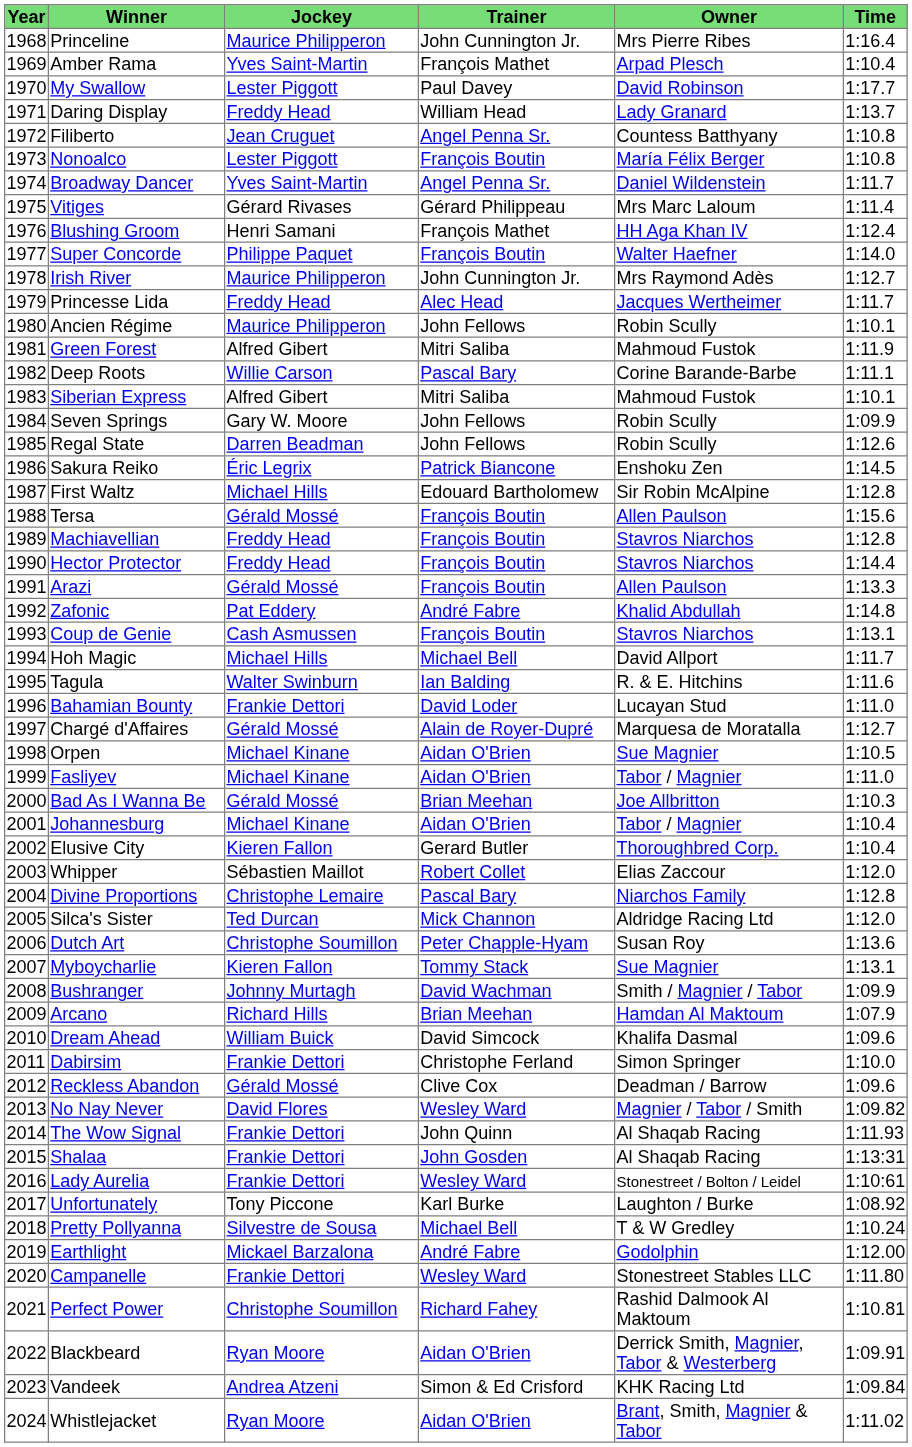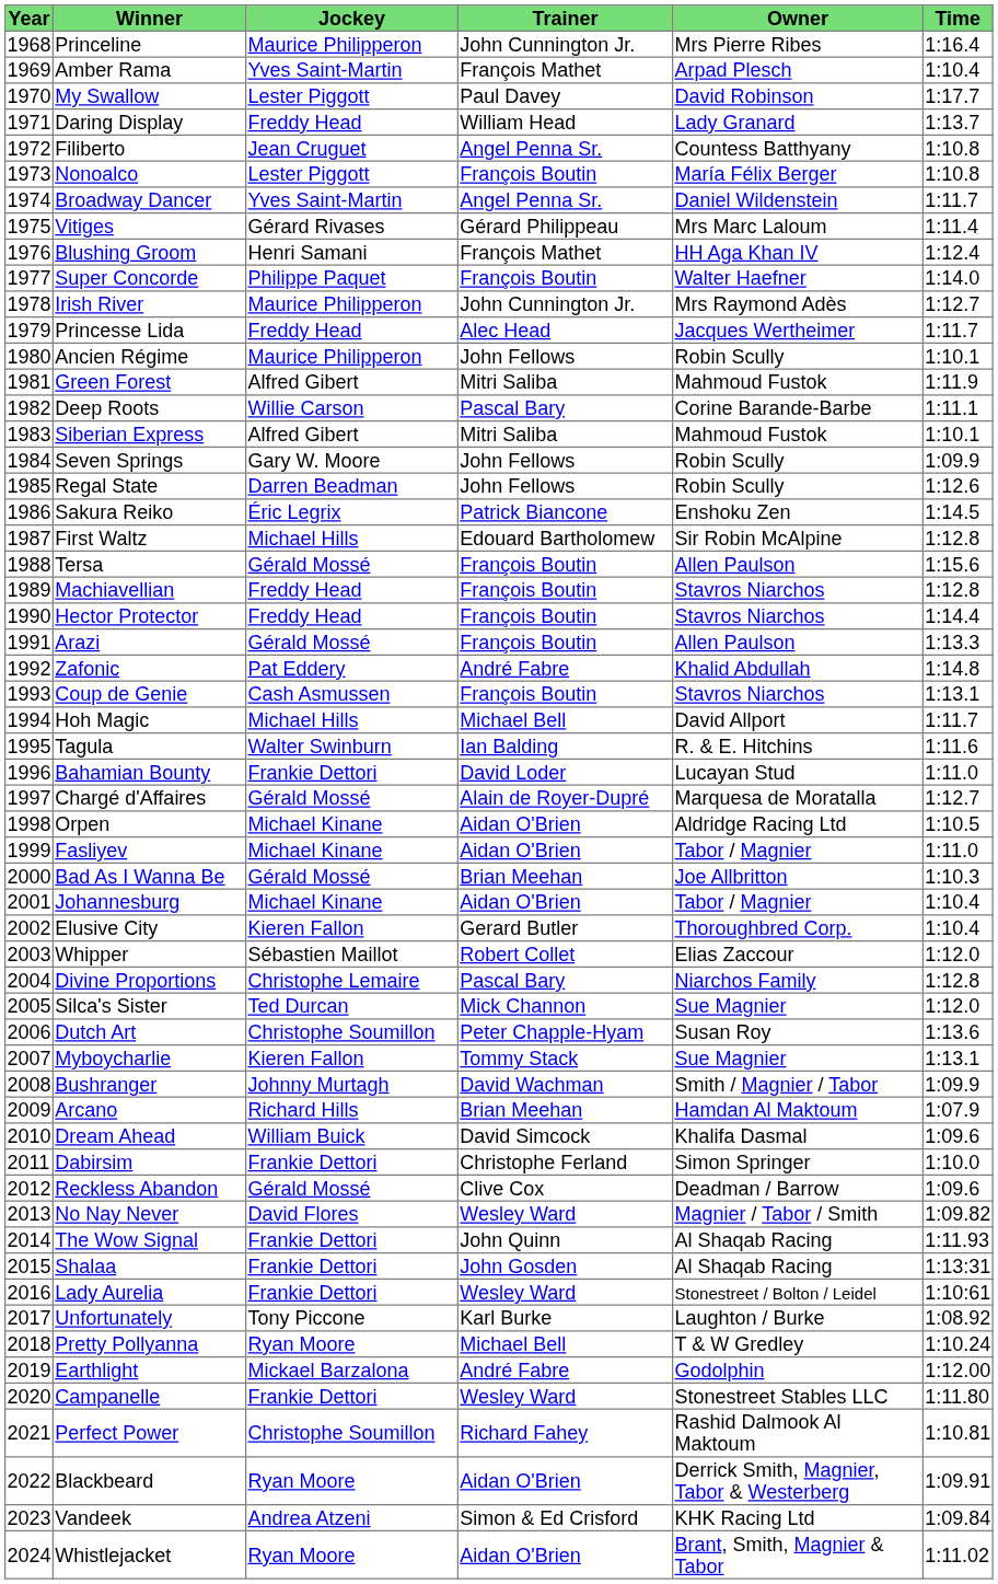 <table class = "sortable" | border="1" style="border-collapse: collapse; font-size:90%">
 <tr bgcolor="#77dd77" align="center">
 <th>Year</th>
 <th>Winner</th>
 <th>Jockey</th>
 <th>Trainer</th>
 <th>Owner</th>
 <th>Time</th>
 </tr>
 <tr>
 <td>1968</td>
 <td width=138px>Princeline</td>
 <td width=152px><a href='#'>Maurice Philipperon</a></td>
 <td width=154px>John Cunnington Jr.</td>
 <td width=180px>Mrs Pierre Ribes</td>
 <td>1:16.4</td>
 </tr>
 <tr>
 <td>1969</td>
 <td>Amber Rama</td>
 <td><a href='#'>Yves Saint-Martin</a></td>
 <td>François Mathet</td>
 <td><a href='#'>Arpad Plesch</a></td>
 <td>1:10.4</td>
 </tr>
 <tr>
 <td>1970</td>
 <td><a href='#'>My Swallow</a></td>
 <td><a href='#'>Lester Piggott</a></td>
 <td>Paul Davey</td>
 <td><a href='#'>David Robinson</a></td>
 <td>1:17.7</td>
 </tr>
 <tr>
 <td>1971</td>
 <td>Daring Display</td>
 <td><a href='#'>Freddy Head</a></td>
 <td>William Head</td>
 <td><a href='#'>Lady Granard</a></td>
 <td>1:13.7</td>
 </tr>
 <tr>
 <td>1972</td>
 <td>Filiberto</td>
 <td><a href='#'>Jean Cruguet</a></td>
 <td><a href='#'>Angel Penna Sr.</a></td>
 <td>Countess Batthyany</td>
 <td>1:10.8</td>
 </tr>
 <tr>
 <td>1973</td>
 <td><a href='#'>Nonoalco</a></td>
 <td><a href='#'>Lester Piggott</a></td>
 <td><a href='#'>François Boutin</a></td>
 <td><a href='#'>María Félix Berger</a></td>
 <td>1:10.8</td>
 </tr>
 <tr>
 <td>1974</td>
 <td><a href='#'>Broadway Dancer</a></td>
 <td><a href='#'>Yves Saint-Martin</a></td>
 <td><a href='#'>Angel Penna Sr.</a></td>
 <td><a href='#'>Daniel Wildenstein</a></td>
 <td>1:11.7</td>
 </tr>
 <tr>
 <td>1975</td>
 <td><a href='#'>Vitiges</a></td>
 <td>Gérard Rivases</td>
 <td>Gérard Philippeau</td>
 <td>Mrs Marc Laloum</td>
 <td>1:11.4</td>
 </tr>
 <tr>
 <td>1976</td>
 <td><a href='#'>Blushing Groom</a></td>
 <td>Henri Samani</td>
 <td>François Mathet</td>
 <td><a href='#'>HH Aga Khan IV</a></td>
 <td>1:12.4</td>
 </tr>
 <tr>
 <td>1977</td>
 <td><a href='#'>Super Concorde</a></td>
 <td><a href='#'>Philippe Paquet</a></td>
 <td><a href='#'>François Boutin</a></td>
 <td><a href='#'>Walter Haefner</a></td>
 <td>1:14.0</td>
 </tr>
 <tr>
 <td>1978</td>
 <td><a href='#'>Irish River</a></td>
 <td><a href='#'>Maurice Philipperon</a></td>
 <td>John Cunnington Jr.</td>
 <td>Mrs Raymond Adès</td>
 <td>1:12.7</td>
 </tr>
 <tr>
 <td>1979</td>
 <td>Princesse Lida</td>
 <td><a href='#'>Freddy Head</a></td>
 <td><a href='#'>Alec Head</a></td>
 <td><a href='#'>Jacques Wertheimer</a></td>
 <td>1:11.7</td>
 </tr>
 <tr>
 <td>1980</td>
 <td>Ancien Régime</td>
 <td><a href='#'>Maurice Philipperon</a></td>
 <td>John Fellows</td>
 <td>Robin Scully</td>
 <td>1:10.1</td>
 </tr>
 <tr>
 <td>1981</td>
 <td><a href='#'>Green Forest</a></td>
 <td>Alfred Gibert</td>
 <td>Mitri Saliba</td>
 <td>Mahmoud Fustok</td>
 <td>1:11.9</td>
 </tr>
 <tr>
 <td>1982</td>
 <td>Deep Roots</td>
 <td><a href='#'>Willie Carson</a></td>
 <td><a href='#'>Pascal Bary</a></td>
 <td>Corine Barande-Barbe</td>
 <td>1:11.1</td>
 </tr>
 <tr>
 <td>1983</td>
 <td><a href='#'>Siberian Express</a></td>
 <td>Alfred Gibert</td>
 <td>Mitri Saliba</td>
 <td>Mahmoud Fustok</td>
 <td>1:10.1</td>
 </tr>
 <tr>
 <td>1984</td>
 <td>Seven Springs</td>
 <td>Gary W. Moore</td>
 <td>John Fellows</td>
 <td>Robin Scully</td>
 <td>1:09.9</td>
 </tr>
 <tr>
 <td>1985</td>
 <td>Regal State</td>
 <td><a href='#'>Darren Beadman</a></td>
 <td>John Fellows</td>
 <td>Robin Scully</td>
 <td>1:12.6</td>
 </tr>
 <tr>
 <td>1986</td>
 <td>Sakura Reiko</td>
 <td><a href='#'>Éric Legrix</a></td>
 <td><a href='#'>Patrick Biancone</a></td>
 <td>Enshoku Zen</td>
 <td>1:14.5</td>
 </tr>
 <tr>
 <td>1987</td>
 <td>First Waltz</td>
 <td><a href='#'>Michael Hills</a></td>
 <td>Edouard Bartholomew</td>
 <td>Sir Robin McAlpine</td>
 <td>1:12.8</td>
 </tr>
 <tr>
 <td>1988</td>
 <td>Tersa</td>
 <td><a href='#'>Gérald Mossé</a></td>
 <td><a href='#'>François Boutin</a></td>
 <td><a href='#'>Allen Paulson</a></td>
 <td>1:15.6</td>
 </tr>
 <tr>
 <td>1989</td>
 <td><a href='#'>Machiavellian</a></td>
 <td><a href='#'>Freddy Head</a></td>
 <td><a href='#'>François Boutin</a></td>
 <td><a href='#'>Stavros Niarchos</a></td>
 <td>1:12.8</td>
 </tr>
 <tr>
 <td>1990</td>
 <td><a href='#'>Hector Protector</a></td>
 <td><a href='#'>Freddy Head</a></td>
 <td><a href='#'>François Boutin</a></td>
 <td><a href='#'>Stavros Niarchos</a></td>
 <td>1:14.4</td>
 </tr>
 <tr>
 <td>1991</td>
 <td><a href='#'>Arazi</a></td>
 <td><a href='#'>Gérald Mossé</a></td>
 <td><a href='#'>François Boutin</a></td>
 <td><a href='#'>Allen Paulson</a></td>
 <td>1:13.3</td>
 </tr>
 <tr>
 <td>1992</td>
 <td><a href='#'>Zafonic</a></td>
 <td><a href='#'>Pat Eddery</a></td>
 <td><a href='#'>André Fabre</a></td>
 <td><a href='#'>Khalid Abdullah</a></td>
 <td>1:14.8</td>
 </tr>
 <tr>
 <td>1993</td>
 <td><a href='#'>Coup de Genie</a></td>
 <td><a href='#'>Cash Asmussen</a></td>
 <td><a href='#'>François Boutin</a></td>
 <td><a href='#'>Stavros Niarchos</a></td>
 <td>1:13.1</td>
 </tr>
 <tr>
 <td>1994</td>
 <td>Hoh Magic</td>
 <td><a href='#'>Michael Hills</a></td>
 <td><a href='#'>Michael Bell</a></td>
 <td>David Allport</td>
 <td>1:11.7</td>
 </tr>
 <tr>
 <td>1995</td>
 <td>Tagula</td>
 <td><a href='#'>Walter Swinburn</a></td>
 <td><a href='#'>Ian Balding</a></td>
 <td>R. & E. Hitchins </td>
 <td>1:11.6</td>
 </tr>
 <tr>
 <td>1996</td>
 <td><a href='#'>Bahamian Bounty</a></td>
 <td><a href='#'>Frankie Dettori</a></td>
 <td><a href='#'>David Loder</a></td>
 <td>Lucayan Stud</td>
 <td>1:11.0</td>
 </tr>
 <tr>
 <td>1997</td>
 <td>Chargé d'Affaires</td>
 <td><a href='#'>Gérald Mossé</a></td>
 <td><a href='#'>Alain de Royer-Dupré</a></td>
 <td>Marquesa de Moratalla</td>
 <td>1:12.7</td>
 </tr>
 <tr>
 <td>1998</td>
 <td>Orpen</td>
 <td><a href='#'>Michael Kinane</a></td>
 <td><a href='#'>Aidan O'Brien</a></td>
-<td><a href='#'>Sue Magnier</a></td>
+<td>Aldridge Racing Ltd</td>
 <td>1:10.5</td>
 </tr>
 <tr>
 <td>1999</td>
 <td><a href='#'>Fasliyev</a></td>
 <td><a href='#'>Michael Kinane</a></td>
 <td><a href='#'>Aidan O'Brien</a></td>
 <td><a href='#'>Tabor</a> / <a href='#'>Magnier</a></td>
 <td>1:11.0</td>
 </tr>
 <tr>
 <td>2000</td>
 <td><a href='#'>Bad As I Wanna Be</a></td>
 <td><a href='#'>Gérald Mossé</a></td>
 <td><a href='#'>Brian Meehan</a></td>
 <td><a href='#'>Joe Allbritton</a></td>
 <td>1:10.3</td>
 </tr>
 <tr>
 <td>2001</td>
 <td><a href='#'>Johannesburg</a></td>
 <td><a href='#'>Michael Kinane</a></td>
 <td><a href='#'>Aidan O'Brien</a></td>
 <td><a href='#'>Tabor</a> / <a href='#'>Magnier</a></td>
 <td>1:10.4</td>
 </tr>
 <tr>
 <td>2002</td>
 <td>Elusive City</td>
 <td><a href='#'>Kieren Fallon</a></td>
 <td>Gerard Butler</td>
 <td><a href='#'>Thoroughbred Corp.</a></td>
 <td>1:10.4</td>
 </tr>
 <tr>
 <td>2003</td>
 <td>Whipper</td>
 <td>Sébastien Maillot</td>
 <td><a href='#'>Robert Collet</a></td>
 <td>Elias Zaccour</td>
 <td>1:12.0</td>
 </tr>
 <tr>
 <td>2004</td>
 <td><a href='#'>Divine Proportions</a></td>
 <td><a href='#'>Christophe Lemaire</a></td>
 <td><a href='#'>Pascal Bary</a></td>
 <td><a href='#'>Niarchos Family</a></td>
 <td>1:12.8</td>
 </tr>
 <tr>
 <td>2005</td>
 <td>Silca's Sister</td>
 <td><a href='#'>Ted Durcan</a></td>
 <td><a href='#'>Mick Channon</a></td>
-<td>Aldridge Racing Ltd</td>
+<td><a href='#'>Sue Magnier</a></td>
 <td>1:12.0</td>
 </tr>
 <tr>
 <td>2006</td>
 <td><a href='#'>Dutch Art</a></td>
 <td><a href='#'>Christophe Soumillon</a></td>
 <td><a href='#'>Peter Chapple-Hyam</a></td>
 <td>Susan Roy</td>
 <td>1:13.6</td>
 </tr>
 <tr>
 <td>2007</td>
 <td><a href='#'>Myboycharlie</a></td>
 <td><a href='#'>Kieren Fallon</a></td>
 <td><a href='#'>Tommy Stack</a></td>
 <td><a href='#'>Sue Magnier</a></td>
 <td>1:13.1</td>
 </tr>
 <tr>
 <td>2008</td>
 <td><a href='#'>Bushranger</a></td>
 <td><a href='#'>Johnny Murtagh</a></td>
 <td><a href='#'>David Wachman</a></td>
 <td>Smith  / <a href='#'>Magnier</a> / <a href='#'>Tabor</a></td>
 <td>1:09.9</td>
 </tr>
 <tr>
 <td>2009</td>
 <td><a href='#'>Arcano</a></td>
 <td><a href='#'>Richard Hills</a></td>
 <td><a href='#'>Brian Meehan</a></td>
 <td><a href='#'>Hamdan Al Maktoum</a></td>
 <td>1:07.9</td>
 </tr>
 <tr>
 <td>2010</td>
 <td><a href='#'>Dream Ahead</a></td>
 <td><a href='#'>William Buick</a></td>
 <td>David Simcock</td>
 <td>Khalifa Dasmal</td>
 <td>1:09.6</td>
 </tr>
 <tr>
 <td>2011</td>
 <td><a href='#'>Dabirsim</a></td>
 <td><a href='#'>Frankie Dettori</a></td>
 <td>Christophe Ferland</td>
 <td>Simon Springer</td>
 <td>1:10.0</td>
 </tr>
 <tr>
 <td>2012</td>
 <td><a href='#'>Reckless Abandon</a></td>
 <td><a href='#'>Gérald Mossé</a></td>
 <td>Clive Cox</td>
 <td>Deadman / Barrow </td>
 <td>1:09.6</td>
 </tr>
 <tr>
 <td>2013</td>
 <td><a href='#'>No Nay Never</a></td>
 <td><a href='#'>David Flores</a></td>
 <td><a href='#'>Wesley Ward</a></td>
 <td><a href='#'>Magnier</a> / <a href='#'>Tabor</a> / Smith </td>
 <td>1:09.82</td>
 </tr>
 <tr>
 <td>2014</td>
 <td><a href='#'>The Wow Signal</a></td>
 <td><a href='#'>Frankie Dettori</a></td>
 <td>John Quinn</td>
 <td>Al Shaqab Racing</td>
 <td>1:11.93</td>
 </tr>
 <tr>
 <td>2015</td>
 <td><a href='#'>Shalaa</a></td>
 <td><a href='#'>Frankie Dettori</a></td>
 <td><a href='#'>John Gosden</a></td>
 <td>Al Shaqab Racing</td>
 <td>1:13:31</td>
 </tr>
 <tr>
 <td>2016</td>
 <td><a href='#'>Lady Aurelia</a></td>
 <td><a href='#'>Frankie Dettori</a></td>
 <td><a href='#'>Wesley Ward</a></td>
 <td><small>Stonestreet / Bolton / Leidel</small></td>
 <td>1:10:61</td>
 </tr>
 <tr>
 <td>2017</td>
 <td><a href='#'>Unfortunately</a></td>
 <td>Tony Piccone</td>
 <td>Karl Burke</td>
 <td>Laughton / Burke </td>
 <td>1:08.92</td>
 </tr>
 <tr>
 <td>2018</td>
 <td><a href='#'>Pretty Pollyanna</a></td>
-<td><a href='#'>Silvestre de Sousa</a></td>
+<td><a href='#'>Ryan Moore</a></td>
 <td><a href='#'>Michael Bell</a></td>
 <td>T & W Gredley</td>
 <td>1:10.24</td>
 </tr>
 <tr>
 <td>2019</td>
 <td><a href='#'>Earthlight</a></td>
 <td><a href='#'>Mickael Barzalona</a></td>
 <td><a href='#'>André Fabre</a></td>
 <td><a href='#'>Godolphin</a></td>
 <td>1:12.00</td>
 </tr>
 <tr>
 <td>2020</td>
 <td><a href='#'>Campanelle</a></td>
 <td><a href='#'>Frankie Dettori</a></td>
 <td><a href='#'>Wesley Ward</a></td>
 <td>Stonestreet Stables LLC</td>
 <td>1:11.80</td>
 </tr>
 <tr>
 <td>2021</td>
 <td><a href='#'>Perfect Power</a></td>
 <td><a href='#'>Christophe Soumillon</a></td>
 <td><a href='#'>Richard Fahey</a></td>
 <td>Rashid Dalmook Al Maktoum</td>
 <td>1:10.81</td>
 </tr>
 <tr>
 <td>2022</td>
 <td>Blackbeard</td>
 <td><a href='#'>Ryan Moore</a></td>
 <td><a href='#'>Aidan O'Brien</a></td>
 <td>Derrick Smith, <a href='#'>Magnier</a>, <a href='#'>Tabor</a> & <a href='#'>Westerberg</a></td>
 <td>1:09.91</td>
 </tr>
 <tr>
 <td>2023</td>
 <td>Vandeek</td>
 <td><a href='#'>Andrea Atzeni</a></td>
 <td>Simon & Ed Crisford</td>
 <td>KHK Racing Ltd</td>
 <td>1:09.84</td>
 </tr>
 <tr>
 <td>2024</td>
 <td>Whistlejacket</td>
 <td><a href='#'>Ryan Moore</a></td>
 <td><a href='#'>Aidan O'Brien</a></td>
 <td><a href='#'>Brant</a>, Smith, <a href='#'>Magnier</a> & <a href='#'>Tabor</a></td>
 <td>1:11.02</td>
 </tr>
 </table>
